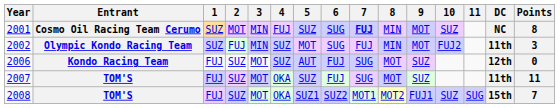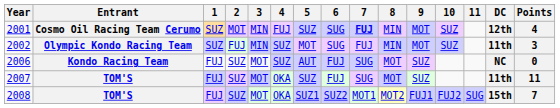 <table class="wikitable" style="text-align:center; font-size:90%">
 <tr>
 <th>Year</th>
 <th>Entrant</th>
 <th>1</th>
 <th>2</th>
 <th>3</th>
 <th>4</th>
 <th>5</th>
 <th>6</th>
 <th>7</th>
 <th>8</th>
 <th>9</th>
 <th>10</th>
 <th>11</th>
 <th>DC</th>
 <th>Points</th>
 </tr>
 <tr>
 <td><a href='#'>2001</a></td>
 <th>Cosmo Oil Racing Team <a href='#'>Cerumo</a></th>
 <td style="background:#FFDF9F;"><a href='#'>SUZ</a><br></td>
 <td style="background:#EFCFFF;"><a href='#'>MOT</a><br></td>
 <td style="background:#EFCFFF;"><a href='#'>MIN</a><br></td>
 <td style="background:#EFCFFF;"><a href='#'>FUJ</a><br></td>
 <td style="background:#CFCFFF;"><a href='#'>SUZ</a><br></td>
 <td style="background:#CFCFFF;"><a href='#'>SUG</a><br></td>
 <td style="background:#CFCFFF;"><strong><a href='#'>FUJ</a><br></strong></td>
 <td style="background:#EFCFFF;"><a href='#'>MIN</a><br></td>
 <td style="background:#CFCFFF;"><a href='#'>MOT</a><br></td>
 <td style="background:#EFCFFF;"><a href='#'>SUZ</a><br></td>
 <td></td>
-<th>NC</th>
-<th>8</th>
+<th>12th</th>
+<th>4</th>
 </tr>
 <tr>
 <td><a href='#'>2002</a></td>
 <th><a href='#'>Olympic Kondo Racing Team</a></th>
 <td style="background:#CFCFFF;"><a href='#'>SUZ</a><br></td>
 <td style="background:#DFFFDF;"><a href='#'>FUJ</a><br></td>
 <td style="background:#CFCFFF;"><a href='#'>MIN</a><br></td>
 <td style="background:#CFCFFF;"><a href='#'>SUZ</a><br></td>
 <td style="background:#EFCFFF;"><a href='#'>MOT</a><br></td>
 <td style="background:#EFCFFF;"><a href='#'>SUG</a><br></td>
 <td style="background:#EFCFFF;"><a href='#'>FUJ</a><br></td>
 <td style="background:#CFCFFF;"><a href='#'>MIN</a><br></td>
 <td style="background:#CFCFFF;"><a href='#'>MOT</a><br></td>
-<td style="background:#CFCFFF;"><a href='#'>FUJ2</a><br></td>
+<td style="background:#CFCFFF;"><a href='#'>SUZ</a><br></td>
 <td></td>
 <th>11th</th>
 <th>3</th>
 </tr>
 <tr>
 <td><a href='#'>2006</a></td>
 <th><a href='#'>Kondo Racing Team</a></th>
 <td><a href='#'>FUJ</a></td>
 <td><a href='#'>SUZ</a></td>
 <td><a href='#'>MOT</a></td>
 <td style="background:#CFCFFF;"><a href='#'>SUZ</a><br></td>
 <td style="background:#CFCFFF;"><a href='#'>AUT</a><br></td>
 <td style="background:#CFCFFF;"><a href='#'>FUJ</a><br></td>
 <td style="background:#CFCFFF;"><a href='#'>SUG</a><br></td>
 <td style="background:#EFCFFF;"><a href='#'>MOT</a><br></td>
 <td style="background:#EFCFFF;"><a href='#'>SUZ</a><br></td>
 <td></td>
 <td></td>
-<th>12th</th>
+<th>NC</th>
 <th>0</th>
 </tr>
 <tr>
 <td><a href='#'>2007</a></td>
 <th><a href='#'>TOM'S</a></th>
 <td style="background:#CFCFFF;"><a href='#'>FUJ</a><br></td>
 <td style="background:#EFCFFF;"><a href='#'>SUZ</a><br></td>
 <td style="background:#CFCFFF;"><a href='#'>MOT</a><br></td>
 <td style="background:#DFFFDF;"><a href='#'>OKA</a><br></td>
 <td style="background:#CFCFFF;"><a href='#'>SUZ</a><br></td>
 <td style="background:#DFFFDF;"><a href='#'>FUJ</a><br></td>
 <td style="background:#EFCFFF;"><a href='#'>SUG</a><br></td>
 <td style="background:#CFCFFF;"><a href='#'>MOT</a><br></td>
 <td style="background:#DFFFDF;"><a href='#'>SUZ</a><br></td>
 <td></td>
 <td></td>
 <th>11th</th>
 <th>11</th>
 </tr>
 <tr>
 <td><a href='#'>2008</a></td>
 <th><a href='#'>TOM'S</a></th>
 <td style="background:#EFCFFF;"><a href='#'>FUJ</a><br></td>
 <td style="background:#CFCFFF;"><a href='#'>SUZ</a><br></td>
 <td style="background:#DFFFDF;"><a href='#'>MOT</a><br></td>
 <td style="background:#DFFFDF;"><a href='#'>OKA</a><br></td>
 <td style="background:#CFCFFF;"><a href='#'>SUZ1</a><br></td>
 <td style="background:#CFCFFF;"><a href='#'>SUZ2</a><br></td>
 <td style="background:#DFFFDF;"><a href='#'>MOT1</a><br></td>
 <td style="background:#FFFFBF;"><a href='#'>MOT2</a><br></td>
 <td style="background:#CFCFFF;"><a href='#'>FUJ1</a><br></td>
-<td style="background:#CFCFFF;"><a href='#'>SUZ</a><br></td>
+<td style="background:#CFCFFF;"><a href='#'>FUJ2</a><br></td>
 <td style="background:#CFCFFF;"><a href='#'>SUG</a><br></td>
 <th>15th</th>
 <th>7</th>
 </tr>
 </table>
